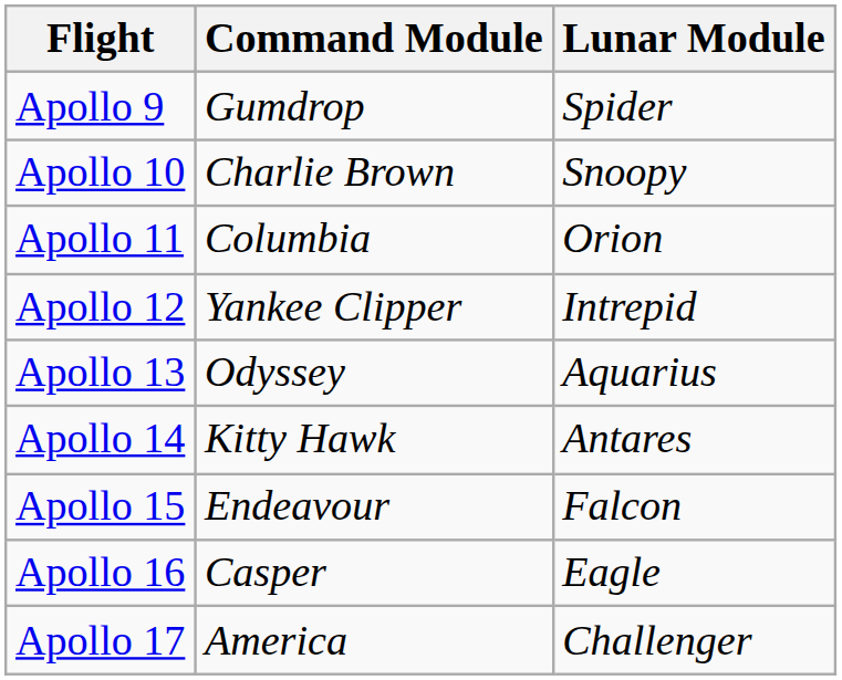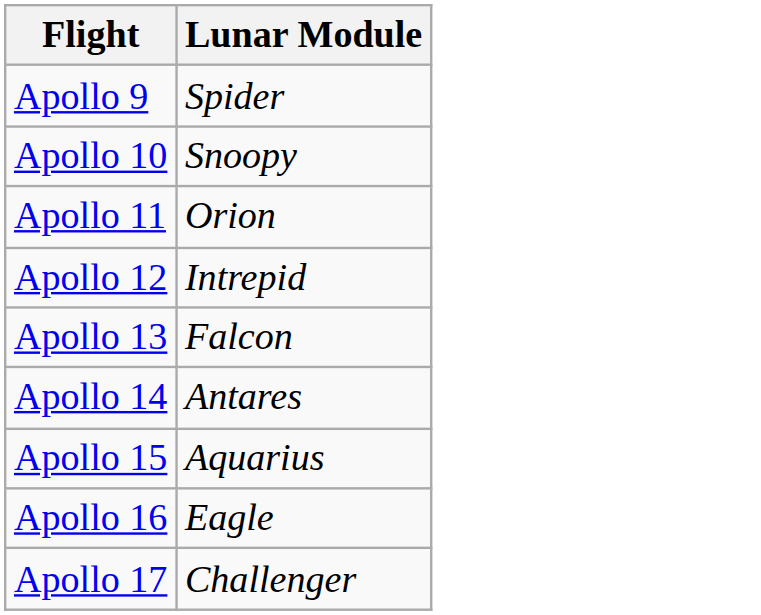 <table class="wikitable">
 <tr>
 <th align=center>Flight</th>
-<th align=center>Command Module</th>
 <th align=center>Lunar Module</th>
 </tr>
 <tr>
 <td><a href='#'>Apollo 9</a></td>
-<td><em>Gumdrop</em></td>
 <td><em>Spider</em></td>
 </tr>
 <tr>
 <td><a href='#'>Apollo 10</a></td>
-<td><em>Charlie Brown</em></td>
 <td><em>Snoopy</em></td>
 </tr>
 <tr>
 <td><a href='#'>Apollo 11</a></td>
-<td><em>Columbia</em></td>
 <td><em>Orion</em></td>
 </tr>
 <tr>
 <td><a href='#'>Apollo 12</a></td>
-<td><em>Yankee Clipper</em></td>
 <td><em>Intrepid</em></td>
 </tr>
 <tr>
 <td><a href='#'>Apollo 13</a></td>
-<td><em>Odyssey</em></td>
-<td><em>Aquarius</em></td>
+<td><em>Falcon</em></td>
 </tr>
 <tr>
 <td><a href='#'>Apollo 14</a></td>
-<td><em>Kitty Hawk</em></td>
 <td><em>Antares</em></td>
 </tr>
 <tr>
 <td><a href='#'>Apollo 15</a></td>
-<td><em>Endeavour</em></td>
-<td><em>Falcon</em></td>
+<td><em>Aquarius</em></td>
 </tr>
 <tr>
 <td><a href='#'>Apollo 16</a></td>
-<td><em>Casper</em></td>
 <td><em>Eagle</em></td>
 </tr>
 <tr>
 <td><a href='#'>Apollo 17</a></td>
-<td><em>America</em></td>
 <td><em>Challenger</em></td>
 </tr>
 </table>
